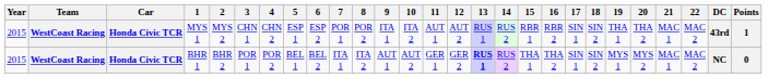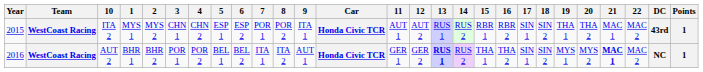 <table class="wikitable" style="text-align:center; font-size:85%">
 <tr>
 <th>Year</th>
 <th>Team</th>
-<th>Car</th>
+<th>10</th>
 <th>1</th>
 <th>2</th>
 <th>3</th>
 <th>4</th>
 <th>5</th>
 <th>6</th>
 <th>7</th>
 <th>8</th>
 <th>9</th>
-<th>10</th>
+<th>Car</th>
 <th>11</th>
 <th>12</th>
 <th>13</th>
 <th>14</th>
 <th>15</th>
 <th>16</th>
 <th>17</th>
 <th>18</th>
 <th>19</th>
 <th>20</th>
 <th>21</th>
 <th>22</th>
 <th>DC</th>
 <th>Points</th>
 </tr>
 <tr>
 <td><a href='#'>2015</a></td>
 <th><a href='#'>WestCoast Racing</a></th>
-<th><a href='#'>Honda Civic TCR</a></th>
+<td><a href='#'>ITA<br>2</a></td>
 <td><a href='#'>MYS<br>1</a></td>
 <td><a href='#'>MYS<br>2</a></td>
 <td><a href='#'>CHN<br>1</a></td>
 <td><a href='#'>CHN<br>2</a></td>
 <td><a href='#'>ESP<br>1</a></td>
 <td><a href='#'>ESP<br>2</a></td>
 <td><a href='#'>POR<br>1</a></td>
 <td><a href='#'>POR<br>2</a></td>
 <td><a href='#'>ITA<br>1</a></td>
-<td><a href='#'>ITA<br>2</a></td>
+<th><a href='#'>Honda Civic TCR</a></th>
 <td><a href='#'>AUT<br>1</a></td>
 <td><a href='#'>AUT<br>2</a></td>
 <td style="background:#CFCFFF;"><a href='#'>RUS<br>1</a><br></td>
 <td style="background:#DFFFDF;"><a href='#'>RUS<br>2</a><br></td>
 <td><a href='#'>RBR<br>1</a></td>
 <td><a href='#'>RBR<br>2</a></td>
 <td><a href='#'>SIN<br>1</a></td>
 <td><a href='#'>SIN<br>2</a></td>
 <td><a href='#'>THA<br>1</a></td>
 <td><a href='#'>THA<br>2</a></td>
 <td><a href='#'>MAC<br>1</a></td>
 <td><a href='#'>MAC<br>2</a></td>
 <th>43rd</th>
 <th>1</th>
 </tr>
 <tr>
-<td><a href='#'>2015</a></td>
+<td><a href='#'>2016</a></td>
 <th><a href='#'>WestCoast Racing</a></th>
-<th><a href='#'>Honda Civic TCR</a></th>
+<td><a href='#'>AUT<br>2</a></td>
 <td><a href='#'>BHR<br>1</a></td>
 <td><a href='#'>BHR<br>2</a></td>
 <td><a href='#'>POR<br>1</a></td>
 <td><a href='#'>POR<br>2</a></td>
 <td><a href='#'>BEL<br>1</a></td>
 <td><a href='#'>BEL<br>2</a></td>
 <td><a href='#'>ITA<br>1</a></td>
 <td><a href='#'>ITA<br>2</a></td>
 <td><a href='#'>AUT<br>1</a></td>
-<td><a href='#'>AUT<br>2</a></td>
+<th><a href='#'>Honda Civic TCR</a></th>
 <td><a href='#'>GER<br>1</a></td>
 <td><a href='#'>GER<br>2</a></td>
 <td style="background:#CFCFFF;"><strong><a href='#'>RUS<br>1</a><br></strong></td>
 <td style="background:#EFCFFF;"><a href='#'>RUS<br>2</a><br></td>
 <td><a href='#'>THA<br>1</a></td>
 <td><a href='#'>THA<br>2</a></td>
 <td><a href='#'>SIN<br>1</a></td>
 <td><a href='#'>SIN<br>2</a></td>
 <td><a href='#'>MYS<br>1</a></td>
 <td><a href='#'>MYS<br>2</a></td>
-<td><a href='#'>MAC<br>1</a></td>
+<td><strong><a href='#'>MAC<br>1</a></strong></td>
 <td><a href='#'>MAC<br>2</a></td>
 <th>NC</th>
-<th>0</th>
+<th>1</th>
 </tr>
 </table>
